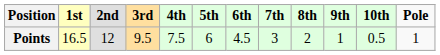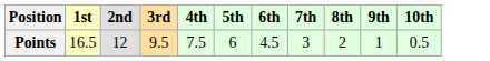 <table class="wikitable" style="font-size:85%; text-align:center">
 <tr>
 <th>Position</th>
 <td style="background:#FFFFBF;"> <strong>1st</strong> </td>
 <td style="background:#DFDFDF;"> <strong>2nd</strong> </td>
 <td style="background:#FFDF9F;"> <strong>3rd</strong> </td>
 <td style="background:#DFFFDF;"> <strong>4th</strong> </td>
 <td style="background:#DFFFDF;"> <strong>5th</strong> </td>
 <td style="background:#DFFFDF;"> <strong>6th</strong> </td>
 <td style="background:#DFFFDF;"> <strong>7th</strong> </td>
 <td style="background:#DFFFDF;"> <strong>8th</strong> </td>
 <td style="background:#DFFFDF;"> <strong>9th</strong> </td>
 <td style="background:#DFFFDF;"> <strong>10th</strong> </td>
-<td> <strong>Pole</strong> </td>
 </tr>
 <tr>
 <th>Points</th>
 <td style="background:#FFFFBF;">16.5</td>
 <td style="background:#DFDFDF;">12</td>
 <td style="background:#FFDF9F;">9.5</td>
 <td style="background:#DFFFDF;">7.5</td>
 <td style="background:#DFFFDF;">6</td>
 <td style="background:#DFFFDF;">4.5</td>
 <td style="background:#DFFFDF;">3</td>
 <td style="background:#DFFFDF;">2</td>
 <td style="background:#DFFFDF;">1</td>
 <td style="background:#DFFFDF;">0.5</td>
-<td>1</td>
 </tr>
 </table>
